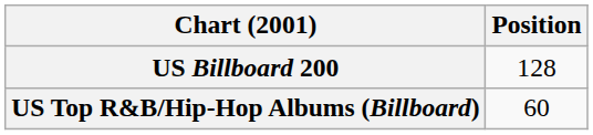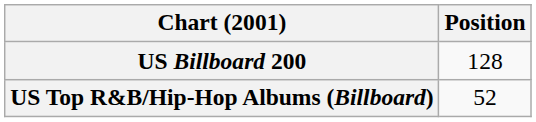 <table class="wikitable plainrowheaders" style="text-align:center">
 <tr>
 <th scope="col">Chart (2001)</th>
 <th scope="col">Position</th>
 </tr>
 <tr>
 <th scope="row">US <em>Billboard</em> 200</th>
 <td>128</td>
 </tr>
 <tr>
 <th scope="row">US Top R&B/Hip-Hop Albums (<em>Billboard</em>)</th>
-<td>60</td>
+<td>52</td>
 </tr>
 </table>
